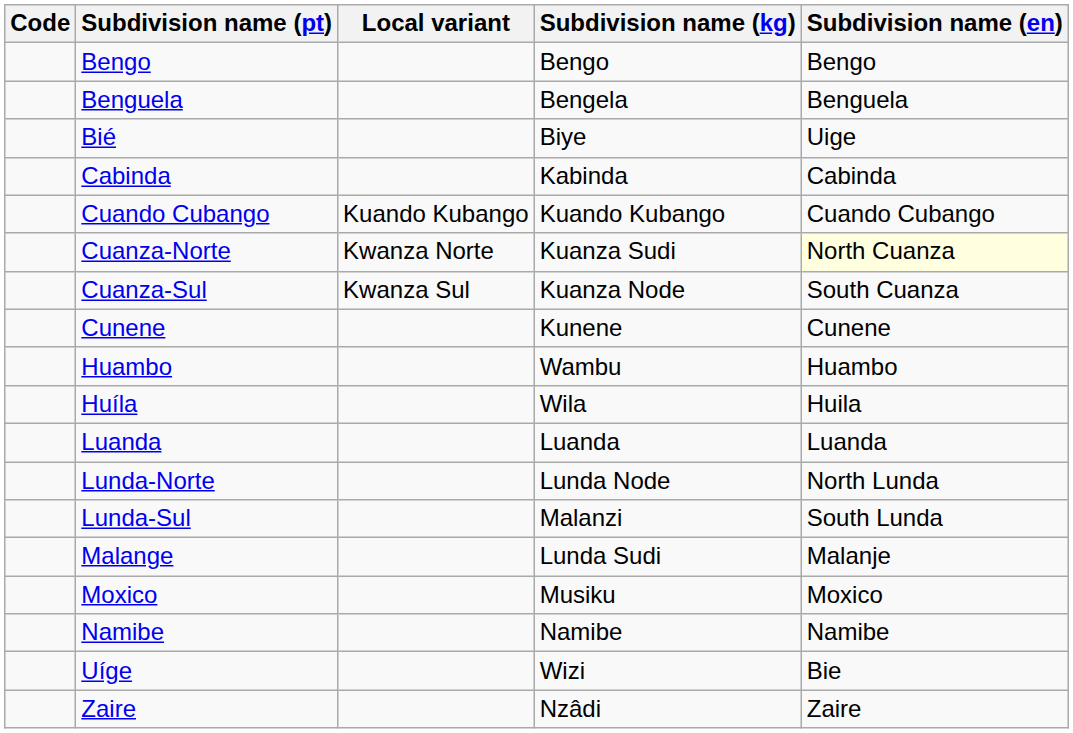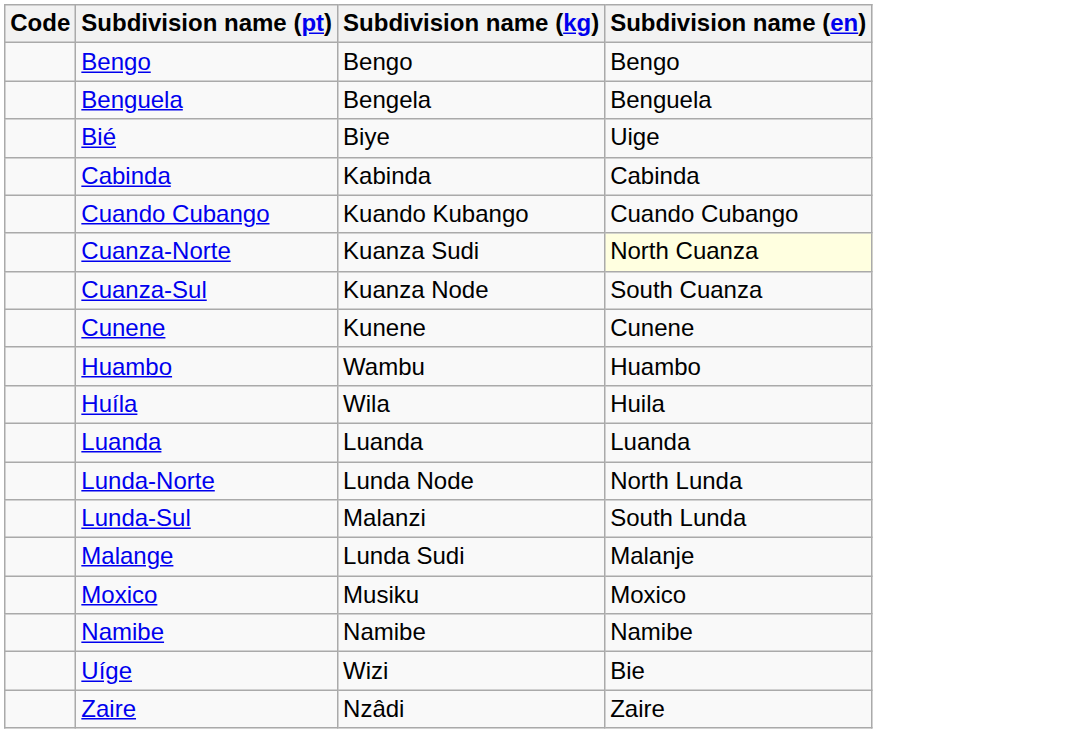 <table class="wikitable sortable">
 <tr>
 <th>Code</th>
 <th>Subdivision name (<a href='#'>pt</a>)</th>
-<th>Local variant</th>
 <th>Subdivision name (<a href='#'>kg</a>)</th>
 <th>Subdivision name (<a href='#'>en</a>)</th>
 </tr>
 <tr>
 <td></td>
 <td><a href='#'>Bengo</a></td>
-<td></td>
 <td>Bengo</td>
 <td>Bengo</td>
 </tr>
 <tr>
 <td></td>
 <td><a href='#'>Benguela</a></td>
-<td></td>
 <td>Bengela</td>
 <td>Benguela</td>
 </tr>
 <tr>
 <td></td>
 <td><a href='#'>Bié</a></td>
-<td></td>
 <td>Biye</td>
 <td>Uige</td>
 </tr>
 <tr>
 <td></td>
 <td><a href='#'>Cabinda</a></td>
-<td></td>
 <td>Kabinda</td>
 <td>Cabinda</td>
 </tr>
 <tr>
 <td></td>
 <td><a href='#'>Cuando Cubango</a></td>
 <td>Kuando Kubango</td>
-<td>Kuando Kubango</td>
 <td>Cuando Cubango</td>
 </tr>
 <tr>
 <td></td>
 <td><a href='#'>Cuanza-Norte</a></td>
-<td>Kwanza Norte</td>
 <td>Kuanza Sudi</td>
 <td style="background: lightyellow;">North Cuanza</td>
 </tr>
 <tr>
 <td></td>
 <td><a href='#'>Cuanza-Sul</a></td>
-<td>Kwanza Sul</td>
 <td>Kuanza Node</td>
 <td>South Cuanza</td>
 </tr>
 <tr>
 <td></td>
 <td><a href='#'>Cunene</a></td>
-<td></td>
 <td>Kunene</td>
 <td>Cunene</td>
 </tr>
 <tr>
 <td></td>
 <td><a href='#'>Huambo</a></td>
-<td></td>
 <td>Wambu</td>
 <td>Huambo</td>
 </tr>
 <tr>
 <td></td>
 <td><a href='#'>Huíla</a></td>
-<td></td>
 <td>Wila</td>
 <td>Huila</td>
 </tr>
 <tr>
 <td></td>
 <td><a href='#'>Luanda</a></td>
-<td></td>
 <td>Luanda</td>
 <td>Luanda</td>
 </tr>
 <tr>
 <td></td>
 <td><a href='#'>Lunda-Norte</a></td>
-<td></td>
 <td>Lunda Node</td>
 <td>North Lunda</td>
 </tr>
 <tr>
 <td></td>
 <td><a href='#'>Lunda-Sul</a></td>
-<td></td>
 <td>Malanzi</td>
 <td>South Lunda</td>
 </tr>
 <tr>
 <td></td>
 <td><a href='#'>Malange</a></td>
-<td></td>
 <td>Lunda Sudi</td>
 <td>Malanje</td>
 </tr>
 <tr>
 <td></td>
 <td><a href='#'>Moxico</a></td>
-<td></td>
 <td>Musiku</td>
 <td>Moxico</td>
 </tr>
 <tr>
 <td></td>
 <td><a href='#'>Namibe</a></td>
-<td></td>
 <td>Namibe</td>
 <td>Namibe</td>
 </tr>
 <tr>
 <td></td>
 <td><a href='#'>Uíge</a></td>
-<td></td>
 <td>Wizi</td>
 <td>Bie</td>
 </tr>
 <tr>
 <td></td>
 <td><a href='#'>Zaire</a></td>
-<td></td>
 <td>Nzâdi</td>
 <td>Zaire</td>
 </tr>
 </table>
